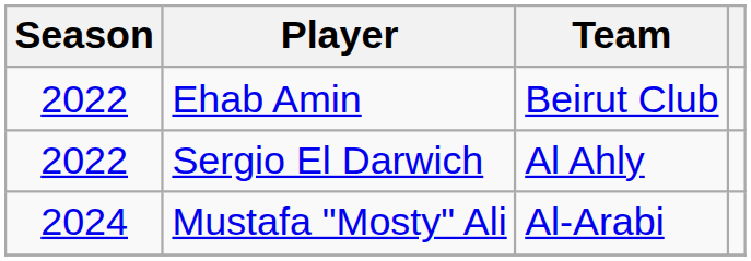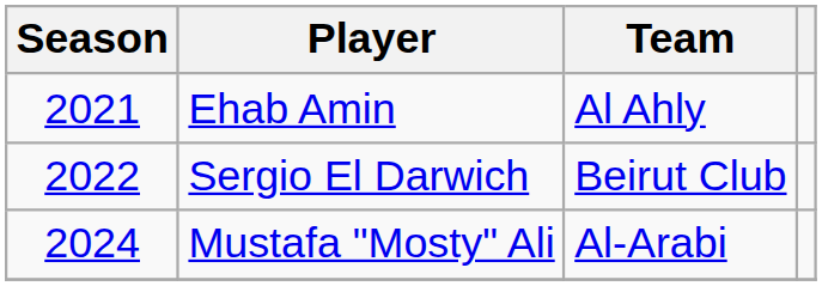 <table class="wikitable">
 <tr>
 <th>Season</th>
 <th>Player</th>
 <th>Team</th>
 <th></th>
 </tr>
 <tr>
-<td align="center"><a href='#'>2022</a></td>
+<td align="center"><a href='#'>2021</a></td>
 <td> <a href='#'>Ehab Amin</a></td>
-<td> <a href='#'>Beirut Club</a></td>
+<td> <a href='#'>Al Ahly</a></td>
 <td align="center"></td>
 </tr>
 <tr>
 <td align="center"><a href='#'>2022</a></td>
 <td> <a href='#'>Sergio El Darwich</a></td>
-<td> <a href='#'>Al Ahly</a></td>
+<td> <a href='#'>Beirut Club</a></td>
 <td align="center"></td>
 </tr>
 <tr>
 <td align="center"><a href='#'>2024</a></td>
 <td> <a href='#'>Mustafa "Mosty" Ali</a></td>
 <td> <a href='#'>Al-Arabi</a></td>
 <td align="center"></td>
 </tr>
 <tr>
 </tr>
 </table>
